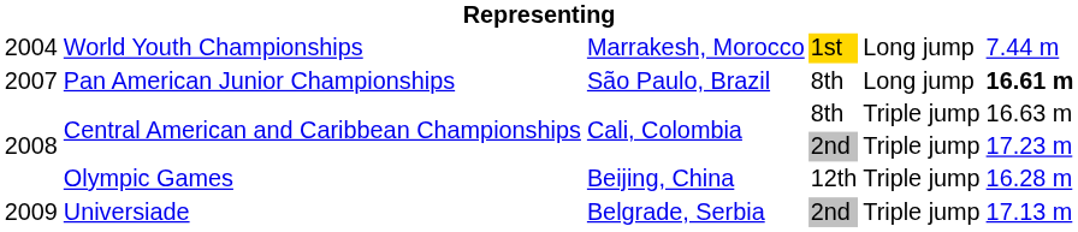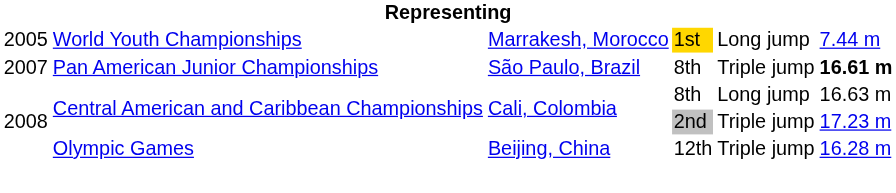 <table>
 <tr>
 <th colspan="6">Representing </th>
 </tr>
 <tr>
-<td>2004</td>
+<td>2005</td>
 <td><a href='#'>World Youth Championships</a></td>
 <td><a href='#'>Marrakesh, Morocco</a></td>
 <td bgcolor="gold">1st</td>
 <td>Long jump</td>
 <td><a href='#'>7.44 m</a></td>
 </tr>
 <tr>
 <td>2007</td>
 <td><a href='#'>Pan American Junior Championships</a></td>
 <td><a href='#'>São Paulo, Brazil</a></td>
 <td>8th</td>
-<td>Long jump</td>
+<td>Triple jump</td>
 <td><strong>16.61 m</strong></td>
 </tr>
 <tr>
 <td rowspan=3>2008</td>
 <td rowspan=2><a href='#'>Central American and Caribbean Championships</a></td>
 <td rowspan=2><a href='#'>Cali, Colombia</a></td>
 <td>8th</td>
-<td>Triple jump</td>
+<td>Long jump</td>
 <td>16.63 m</td>
 </tr>
 <tr>
 <td bgcolor="silver">2nd</td>
 <td>Triple jump</td>
 <td><a href='#'>17.23 m</a></td>
 </tr>
 <tr>
 <td><a href='#'>Olympic Games</a></td>
 <td><a href='#'>Beijing, China</a></td>
 <td>12th</td>
 <td>Triple jump</td>
 <td><a href='#'>16.28 m</a></td>
 </tr>
-<tr>
-<td>2009</td>
-<td><a href='#'>Universiade</a></td>
-<td><a href='#'>Belgrade, Serbia</a></td>
-<td bgcolor="silver">2nd</td>
-<td>Triple jump</td>
-<td><a href='#'>17.13 m</a></td>
-</tr>
 </table>
